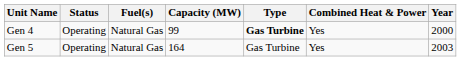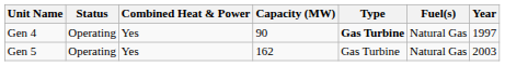 <table class="wikitable">
 <tr>
 <th>Unit Name</th>
 <th>Status</th>
-<th>Fuel(s)</th>
+<th>Combined Heat & Power</th>
 <th>Capacity (MW)</th>
 <th>Type</th>
-<th>Combined Heat & Power</th>
+<th>Fuel(s)</th>
 <th>Year</th>
 </tr>
 <tr>
 <td>Gen 4</td>
 <td>Operating</td>
+<td>Yes</td>
+<td>90</td>
+<td><strong>Gas Turbine</strong></td>
 <td>Natural Gas</td>
-<td>99</td>
-<td><strong>Gas Turbine</strong></td>
-<td>Yes</td>
-<td>2000</td>
+<td>1997</td>
 </tr>
 <tr>
 <td>Gen 5</td>
 <td>Operating</td>
+<td>Yes</td>
+<td>162</td>
+<td>Gas Turbine</td>
 <td>Natural Gas</td>
-<td>164</td>
-<td>Gas Turbine</td>
-<td>Yes</td>
 <td>2003</td>
 </tr>
 </table>
